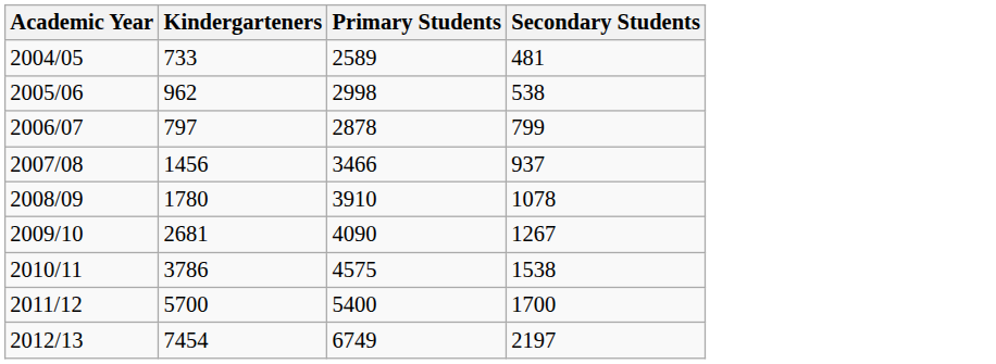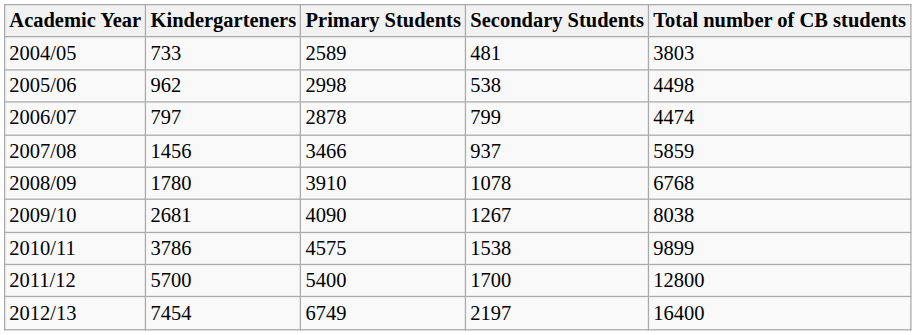 <table class="wikitable">
 <tr>
 <th>Academic Year</th>
 <th>Kindergarteners</th>
 <th>Primary Students</th>
 <th>Secondary Students</th>
+<th>Total number of CB students</th>
 </tr>
 <tr>
 <td>2004/05</td>
 <td>733</td>
 <td>2589</td>
 <td>481</td>
+<td>3803</td>
 </tr>
 <tr>
 <td>2005/06</td>
 <td>962</td>
 <td>2998</td>
 <td>538</td>
+<td>4498</td>
 </tr>
 <tr>
 <td>2006/07</td>
 <td>797</td>
 <td>2878</td>
 <td>799</td>
+<td>4474</td>
 </tr>
 <tr>
 <td>2007/08</td>
 <td>1456</td>
 <td>3466</td>
 <td>937</td>
+<td>5859</td>
 </tr>
 <tr>
 <td>2008/09</td>
 <td>1780</td>
 <td>3910</td>
 <td>1078</td>
+<td>6768</td>
 </tr>
 <tr>
 <td>2009/10</td>
 <td>2681</td>
 <td>4090</td>
 <td>1267</td>
+<td>8038</td>
 </tr>
 <tr>
 <td>2010/11</td>
 <td>3786</td>
 <td>4575</td>
 <td>1538</td>
+<td>9899</td>
 </tr>
 <tr>
 <td>2011/12</td>
 <td>5700</td>
 <td>5400</td>
 <td>1700</td>
+<td>12800</td>
 </tr>
 <tr>
 <td>2012/13</td>
 <td>7454</td>
 <td>6749</td>
 <td>2197</td>
+<td>16400</td>
 </tr>
 </table>
